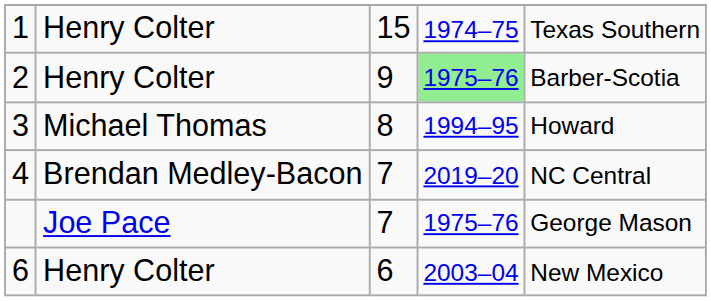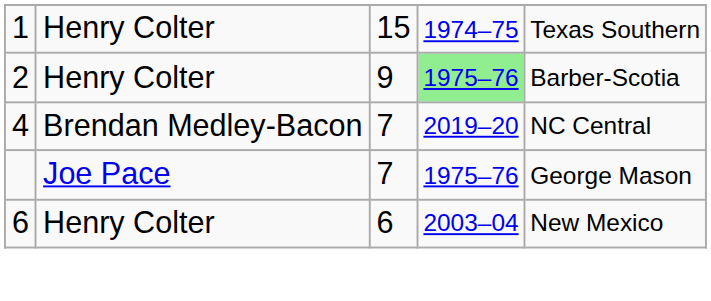 <table class="wikitable">
 <tr>
 </tr>
 <tr>
 <td>1</td>
 <td>Henry Colter</td>
 <td>15</td>
 <td style="font-size:80%;"><a href='#'>1974–75</a></td>
 <td style="font-size:80%;">Texas Southern</td>
 </tr>
 <tr>
 <td>2</td>
 <td>Henry Colter</td>
 <td>9</td>
 <td style="background: lightgreen; font-size:80%;"><a href='#'>1975–76</a></td>
 <td style="font-size:80%;">Barber-Scotia</td>
-</tr>
-<tr>
-<td>3</td>
-<td>Michael Thomas</td>
-<td>8</td>
-<td style="font-size:80%;"><a href='#'>1994–95</a></td>
-<td style="font-size:80%;">Howard</td>
 </tr>
 <tr>
 <td>4</td>
 <td>Brendan Medley-Bacon</td>
 <td>7</td>
 <td style="font-size:80%;"><a href='#'>2019–20</a></td>
 <td style="font-size:80%;">NC Central</td>
 </tr>
 <tr>
 <td></td>
 <td><a href='#'>Joe Pace</a></td>
 <td>7</td>
 <td style="font-size:80%;"><a href='#'>1975–76</a></td>
 <td style="font-size:80%;">George Mason</td>
 </tr>
 <tr>
 <td>6</td>
 <td>Henry Colter</td>
 <td>6</td>
 <td style="font-size:80%;"><a href='#'>2003–04</a></td>
 <td style="font-size:80%;">New Mexico</td>
 </tr>
 </table>
